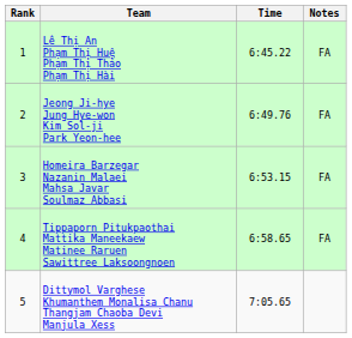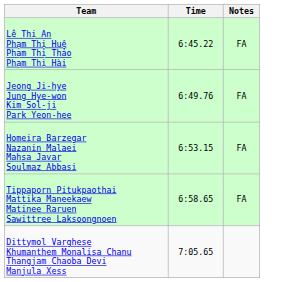 <table class=wikitable style="text-align:center">
 <tr>
-<th width=40>Rank</th>
 <th width=250>Team</th>
 <th width=80>Time</th>
 <th width=50>Notes</th>
 </tr>
 <tr bgcolor="ccffcc">
-<td>1</td>
 <td align=left><br><a href='#'>Lê Thị An</a><br><a href='#'>Phạm Thị Huệ</a><br><a href='#'>Phạm Thị Thảo</a><br><a href='#'>Phạm Thị Hài</a></td>
 <td>6:45.22</td>
 <td>FA</td>
 </tr>
 <tr bgcolor="ccffcc">
-<td>2</td>
 <td align=left><br><a href='#'>Jeong Ji-hye</a><br><a href='#'>Jung Hye-won</a><br><a href='#'>Kim Sol-ji</a><br><a href='#'>Park Yeon-hee</a></td>
 <td>6:49.76</td>
 <td>FA</td>
 </tr>
 <tr bgcolor="ccffcc">
-<td>3</td>
 <td align=left><br><a href='#'>Homeira Barzegar</a><br><a href='#'>Nazanin Malaei</a><br><a href='#'>Mahsa Javar</a><br><a href='#'>Soulmaz Abbasi</a></td>
 <td>6:53.15</td>
 <td>FA</td>
 </tr>
 <tr bgcolor="ccffcc">
-<td>4</td>
 <td align=left><br><a href='#'>Tippaporn Pitukpaothai</a><br><a href='#'>Mattika Maneekaew</a><br><a href='#'>Matinee Raruen</a><br><a href='#'>Sawittree Laksoongnoen</a></td>
 <td>6:58.65</td>
 <td>FA</td>
 </tr>
 <tr>
-<td>5</td>
 <td align=left><br><a href='#'>Dittymol Varghese</a><br><a href='#'>Khumanthem Monalisa Chanu</a><br><a href='#'>Thangjam Chaoba Devi</a><br><a href='#'>Manjula Xess</a></td>
 <td>7:05.65</td>
 <td></td>
 </tr>
 </table>
